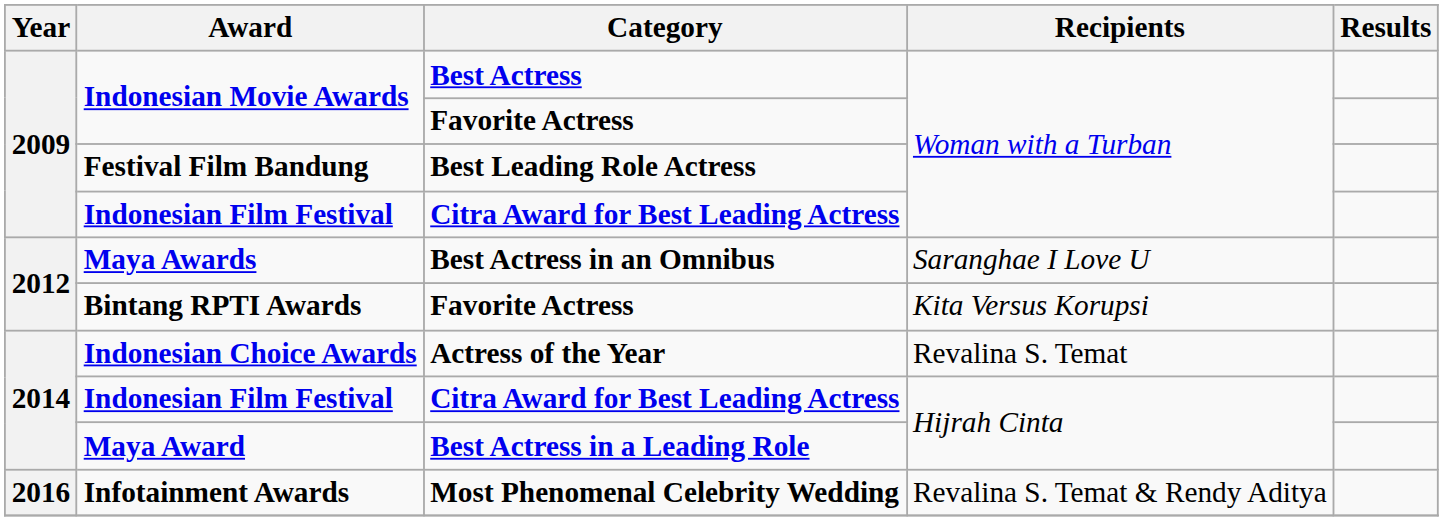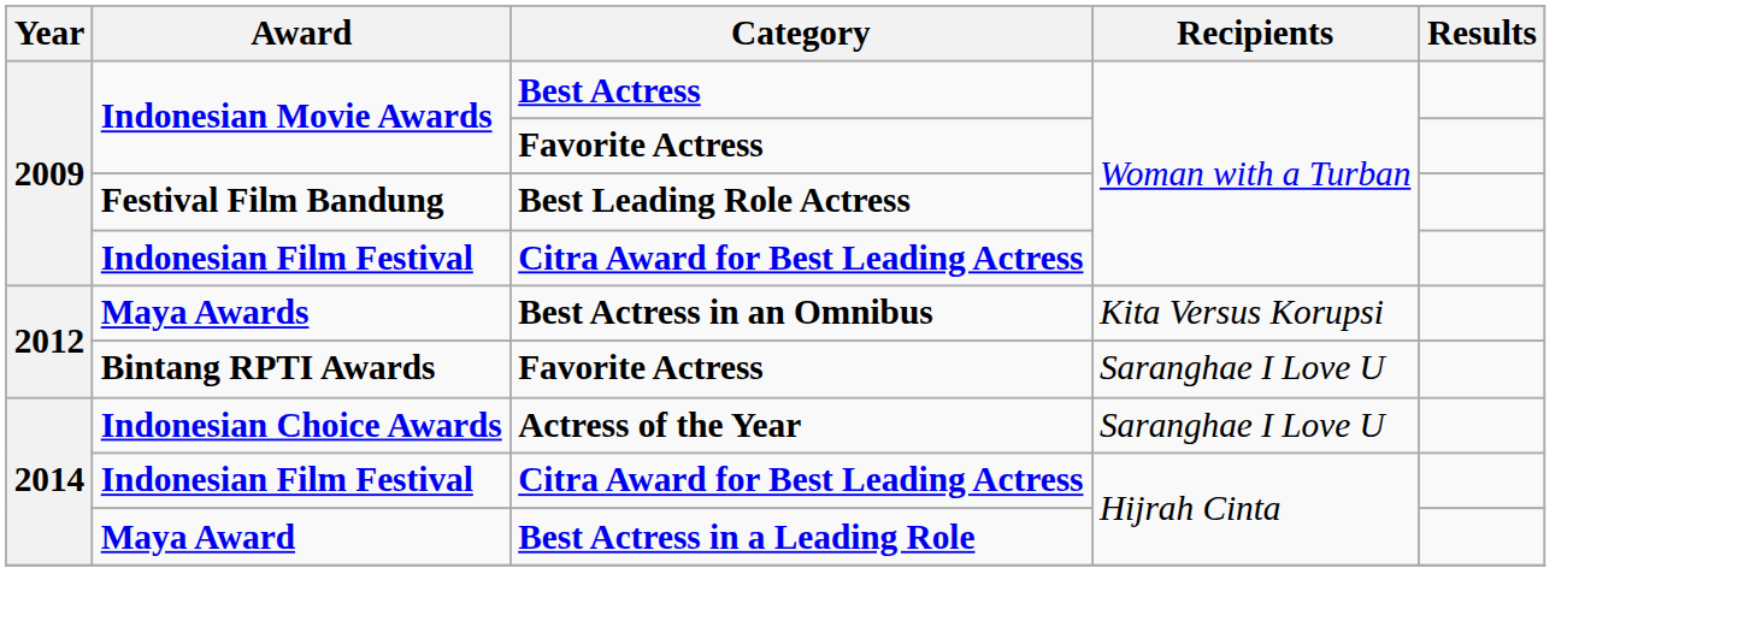 <table class="wikitable">
 <tr>
 <th>Year</th>
 <th>Award</th>
 <th>Category</th>
 <th>Recipients</th>
 <th>Results</th>
 </tr>
 <tr>
 <th rowspan= "4">2009</th>
 <td rowspan= "2"><strong><a href='#'>Indonesian Movie Awards</a></strong></td>
 <td><strong><a href='#'>Best Actress</a></strong></td>
 <td rowspan= "4"><em><a href='#'>Woman with a Turban</a></em></td>
 <td></td>
 </tr>
 <tr>
 <td><strong>Favorite Actress</strong></td>
 <td></td>
 </tr>
 <tr>
 <td><strong>Festival Film Bandung</strong></td>
 <td><strong>Best Leading Role Actress</strong></td>
 <td></td>
 </tr>
 <tr>
 <td><strong><a href='#'>Indonesian Film Festival</a></strong></td>
 <td><strong><a href='#'>Citra Award for Best Leading Actress</a></strong></td>
 <td></td>
 </tr>
 <tr>
 <th rowspan= "2">2012</th>
 <td><strong><a href='#'>Maya Awards</a></strong></td>
 <td><strong>Best Actress in an Omnibus</strong></td>
-<td><em>Saranghae I Love U</em></td>
+<td><em>Kita Versus Korupsi</em></td>
 <td></td>
 </tr>
 <tr>
 <td><strong>Bintang RPTI Awards</strong></td>
 <td><strong>Favorite Actress</strong></td>
-<td><em>Kita Versus Korupsi</em></td>
+<td><em>Saranghae I Love U</em></td>
 <td></td>
 </tr>
 <tr>
 <th rowspan= "3">2014</th>
 <td><strong><a href='#'>Indonesian Choice Awards</a></strong></td>
 <td><strong>Actress of the Year</strong></td>
-<td>Revalina S. Temat</td>
+<td><em>Saranghae I Love U</em></td>
 <td></td>
 </tr>
 <tr>
 <td><strong><a href='#'>Indonesian Film Festival</a></strong></td>
 <td><strong><a href='#'>Citra Award for Best Leading Actress</a></strong></td>
 <td rowspan= "2"><em>Hijrah Cinta</em></td>
 <td></td>
 </tr>
 <tr>
 <td><strong><a href='#'>Maya Award</a></strong></td>
 <td><strong><a href='#'>Best Actress in a Leading Role</a></strong></td>
 <td></td>
 </tr>
 <tr>
-<th>2016</th>
-<td><strong>Infotainment Awards</strong></td>
-<td><strong>Most Phenomenal Celebrity Wedding</strong></td>
-<td>Revalina S. Temat & Rendy Aditya</td>
-<td></td>
-</tr>
-<tr>
 </tr>
 </table>
